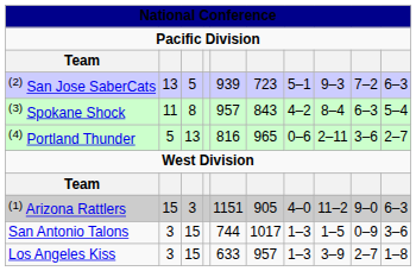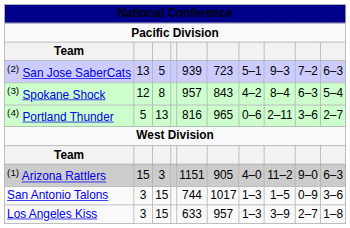 <table class="wikitable">
 <tr>
 <td bgcolor="darkblue" colspan="10" align="center"><span><strong>National Conference</strong></span></td>
 </tr>
 <tr>
 <td colspan="10" align="center"><strong>Pacific Division</strong></td>
 </tr>
 <tr>
 <th align="center">Team</th>
 <th align="center"></th>
 <th align="center"></th>
 <th align="center"></th>
 <th align="center"></th>
 <th align="center"></th>
 <th align="center"></th>
 <th align="center"></th>
 <th align="center"></th>
 <th align="center"></th>
 </tr>
 <tr bgcolor=#CCCCFF>
 <td align="left"><sup>(2)</sup> <a href='#'>San Jose SaberCats</a></td>
 <td align="center">13</td>
 <td align="center">5</td>
 <td align="center"></td>
 <td align="center">939</td>
 <td align="center">723</td>
 <td align="center">5–1</td>
 <td align="center">9–3</td>
 <td align="center">7–2</td>
 <td align="center">6–3</td>
 </tr>
 <tr bgcolor=#CCFFCC>
 <td align="left"><sup>(3)</sup> <a href='#'>Spokane Shock</a></td>
-<td align="center">11</td>
+<td align="center">12</td>
 <td align="center">8</td>
 <td align="center"></td>
 <td align="center">957</td>
 <td align="center">843</td>
 <td align="center">4–2</td>
 <td align="center">8–4</td>
 <td align="center">6–3</td>
 <td align="center">5–4</td>
 </tr>
 <tr bgcolor=#CCFFCC>
 <td align="left"><sup>(4)</sup> <a href='#'>Portland Thunder</a></td>
 <td align="center">5</td>
 <td align="center">13</td>
 <td align="center"></td>
 <td align="center">816</td>
 <td align="center">965</td>
 <td align="center">0–6</td>
 <td align="center">2–11</td>
 <td align="center">3–6</td>
 <td align="center">2–7</td>
 </tr>
 <tr>
 <td colspan="10" align="center"><strong>West Division</strong></td>
 </tr>
 <tr>
 <th align="center">Team</th>
 <th align="center"></th>
 <th align="center"></th>
 <th align="center"></th>
 <th align="center"></th>
 <th align="center"></th>
 <th align="center"></th>
 <th align="center"></th>
 <th align="center"></th>
 <th align="center"></th>
 </tr>
 <tr bgcolor=#CCCCCC>
 <td align="left"><sup>(1)</sup> <a href='#'>Arizona Rattlers</a></td>
 <td align="center">15</td>
 <td align="center">3</td>
 <td align="center"></td>
 <td align="center">1151</td>
 <td align="center">905</td>
 <td align="center">4–0</td>
 <td align="center">11–2</td>
 <td align="center">9–0</td>
 <td align="center">6–3</td>
 </tr>
 <tr>
 <td align="left"><a href='#'>San Antonio Talons</a></td>
 <td align="center">3</td>
 <td align="center">15</td>
 <td align="center"></td>
 <td align="center">744</td>
 <td align="center">1017</td>
 <td align="center">1–3</td>
 <td align="center">1–5</td>
 <td align="center">0–9</td>
 <td align="center">3–6</td>
 </tr>
 <tr>
 <td align="left"><a href='#'>Los Angeles Kiss</a></td>
 <td align="center">3</td>
 <td align="center">15</td>
 <td align="center"></td>
 <td align="center">633</td>
 <td align="center">957</td>
 <td align="center">1–3</td>
 <td align="center">3–9</td>
 <td align="center">2–7</td>
 <td align="center">1–8</td>
 </tr>
 </table>
